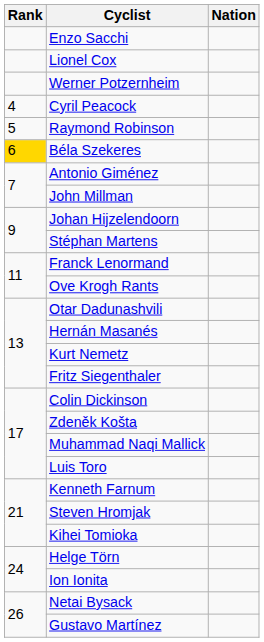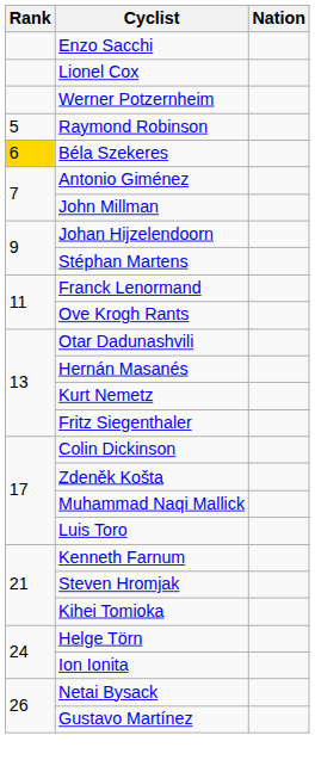 <table class="wikitable sortable">
 <tr>
 <th>Rank</th>
 <th>Cyclist</th>
 <th>Nation</th>
 </tr>
 <tr>
 <td></td>
 <td align=left><a href='#'>Enzo Sacchi</a></td>
 <td align=left></td>
 </tr>
 <tr>
 <td></td>
 <td align=left><a href='#'>Lionel Cox</a></td>
 <td align=left></td>
 </tr>
 <tr>
 <td></td>
 <td align=left><a href='#'>Werner Potzernheim</a></td>
-<td align=left></td>
-</tr>
-<tr>
-<td>4</td>
-<td align=left><a href='#'>Cyril Peacock</a></td>
 <td align=left></td>
 </tr>
 <tr>
 <td>5</td>
 <td align=left><a href='#'>Raymond Robinson</a></td>
 <td align=left></td>
 </tr>
 <tr>
 <td style="background: gold;">6</td>
 <td align=left><a href='#'>Béla Szekeres</a></td>
 <td align=left></td>
 </tr>
 <tr>
 <td rowspan=2>7</td>
 <td align=left><a href='#'>Antonio Giménez</a></td>
 <td align=left></td>
 </tr>
 <tr>
 <td align=left><a href='#'>John Millman</a></td>
 <td align=left></td>
 </tr>
 <tr>
 <td rowspan=2>9</td>
 <td align=left><a href='#'>Johan Hijzelendoorn</a></td>
 <td align=left></td>
 </tr>
 <tr>
 <td align=left><a href='#'>Stéphan Martens</a></td>
 <td align=left></td>
 </tr>
 <tr>
 <td rowspan=2>11</td>
 <td align=left><a href='#'>Franck Lenormand</a></td>
 <td align=left></td>
 </tr>
 <tr>
 <td align=left><a href='#'>Ove Krogh Rants</a></td>
 <td align=left></td>
 </tr>
 <tr>
 <td rowspan=4>13</td>
 <td align=left><a href='#'>Otar Dadunashvili</a></td>
 <td align=left></td>
 </tr>
 <tr>
 <td align=left><a href='#'>Hernán Masanés</a></td>
 <td align=left></td>
 </tr>
 <tr>
 <td align=left><a href='#'>Kurt Nemetz</a></td>
 <td align=left></td>
 </tr>
 <tr>
 <td align=left><a href='#'>Fritz Siegenthaler</a></td>
 <td align=left></td>
 </tr>
 <tr>
 <td rowspan=4>17</td>
 <td align=left><a href='#'>Colin Dickinson</a></td>
 <td align=left></td>
 </tr>
 <tr>
 <td align=left><a href='#'>Zdeněk Košta</a></td>
 <td align=left></td>
 </tr>
 <tr>
 <td align=left><a href='#'>Muhammad Naqi Mallick</a></td>
 <td align=left></td>
 </tr>
 <tr>
 <td align=left><a href='#'>Luis Toro</a></td>
 <td align=left></td>
 </tr>
 <tr>
 <td rowspan=3>21</td>
 <td align=left><a href='#'>Kenneth Farnum</a></td>
 <td align=left></td>
 </tr>
 <tr>
 <td align=left><a href='#'>Steven Hromjak</a></td>
 <td align=left></td>
 </tr>
 <tr>
 <td align=left><a href='#'>Kihei Tomioka</a></td>
 <td align=left></td>
 </tr>
 <tr>
 <td rowspan=2>24</td>
 <td align=left><a href='#'>Helge Törn</a></td>
 <td align=left></td>
 </tr>
 <tr>
 <td align=left><a href='#'>Ion Ionita</a></td>
 <td align=left></td>
 </tr>
 <tr>
 <td rowspan=2>26</td>
 <td align=left><a href='#'>Netai Bysack</a></td>
 <td align=left></td>
 </tr>
 <tr>
 <td align=left><a href='#'>Gustavo Martínez</a></td>
 <td align=left></td>
 </tr>
 </table>
